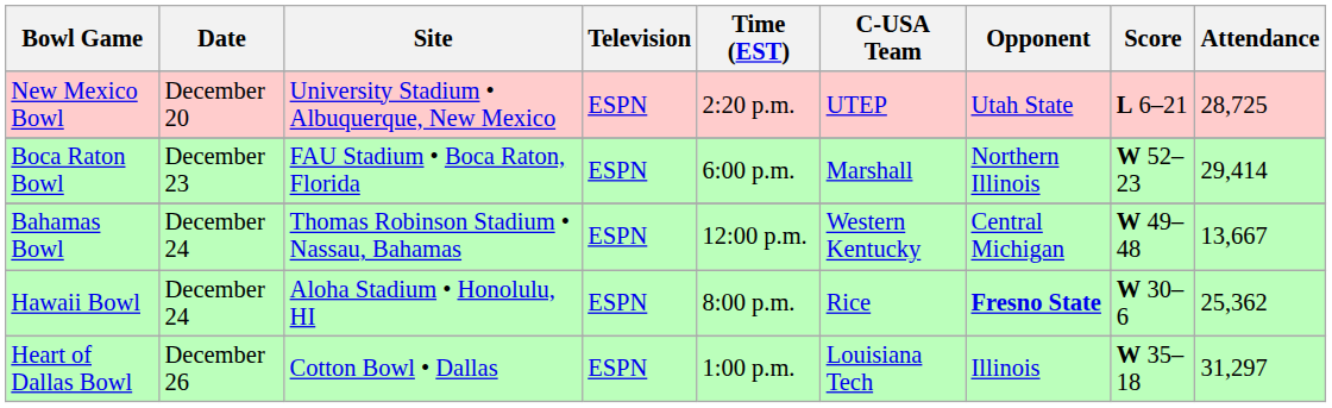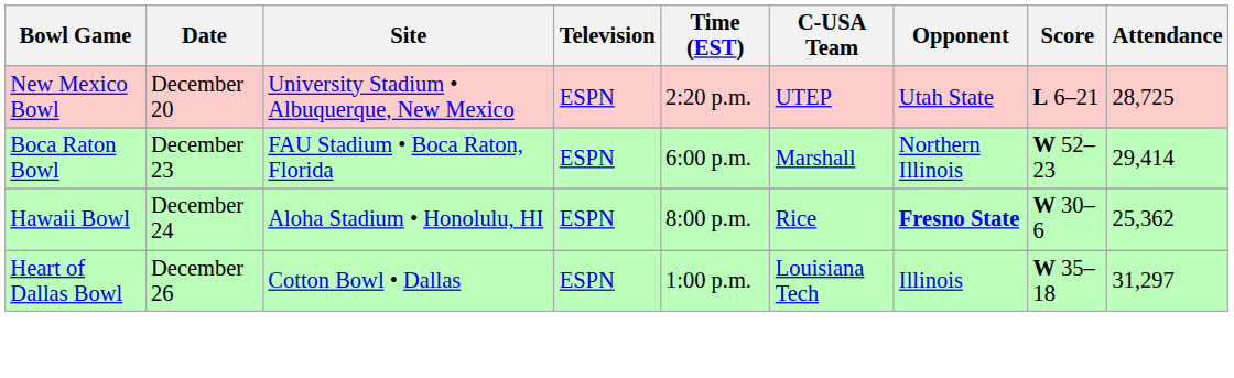 <table class="wikitable">
 <tr>
 <th>Bowl Game</th>
 <th>Date</th>
 <th>Site</th>
 <th>Television</th>
 <th>Time (<a href='#'>EST</a>)</th>
 <th>C-USA Team</th>
 <th>Opponent</th>
 <th>Score</th>
 <th>Attendance</th>
 </tr>
 <tr>
 </tr>
 <tr bgcolor=#ffcccc>
 <td><a href='#'>New Mexico Bowl</a></td>
 <td>December 20</td>
 <td><a href='#'>University Stadium</a> • <a href='#'>Albuquerque, New Mexico</a></td>
 <td><a href='#'>ESPN</a></td>
 <td>2:20 p.m.</td>
 <td><a href='#'>UTEP</a></td>
 <td><a href='#'>Utah State</a></td>
 <td><strong>L</strong> 6–21</td>
 <td>28,725</td>
 </tr>
 <tr>
 </tr>
 <tr bgcolor=#bfb>
 <td><a href='#'>Boca Raton Bowl</a></td>
 <td>December 23</td>
 <td><a href='#'>FAU Stadium</a> • <a href='#'>Boca Raton, Florida</a></td>
 <td><a href='#'>ESPN</a></td>
 <td>6:00 p.m.</td>
 <td><a href='#'>Marshall</a></td>
 <td><a href='#'>Northern Illinois</a></td>
 <td><strong>W</strong> 52–23</td>
 <td>29,414</td>
 </tr>
 <tr>
 </tr>
-<tr bgcolor=#bfb>
-<td><a href='#'>Bahamas Bowl</a></td>
-<td>December 24</td>
-<td><a href='#'>Thomas Robinson Stadium</a> • <a href='#'>Nassau, Bahamas</a></td>
-<td><a href='#'>ESPN</a></td>
-<td>12:00 p.m.</td>
-<td><a href='#'>Western Kentucky</a></td>
-<td><a href='#'>Central Michigan</a></td>
-<td><strong>W</strong> 49–48</td>
-<td>13,667</td>
-</tr>
 <tr>
 </tr>
 <tr bgcolor=#bfb>
 <td><a href='#'>Hawaii Bowl</a></td>
 <td>December 24</td>
 <td><a href='#'>Aloha Stadium</a> • <a href='#'>Honolulu, HI</a></td>
 <td><a href='#'>ESPN</a></td>
 <td>8:00 p.m.</td>
 <td><a href='#'>Rice</a></td>
 <td><strong><a href='#'>Fresno State</a></strong></td>
 <td><strong>W</strong> 30–6</td>
 <td>25,362</td>
 </tr>
 <tr>
 </tr>
 <tr bgcolor=#bfb>
 <td><a href='#'>Heart of Dallas Bowl</a></td>
 <td>December 26</td>
 <td><a href='#'>Cotton Bowl</a> • <a href='#'>Dallas</a></td>
 <td><a href='#'>ESPN</a></td>
 <td>1:00 p.m.</td>
 <td><a href='#'>Louisiana Tech</a></td>
 <td><a href='#'>Illinois</a></td>
 <td><strong>W</strong> 35–18</td>
 <td>31,297</td>
 </tr>
 </table>
